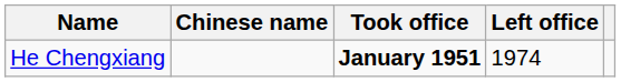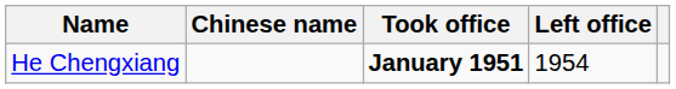 <table class="wikitable">
 <tr>
 <th>Name</th>
 <th>Chinese name</th>
 <th>Took office</th>
 <th>Left office</th>
 <th></th>
 </tr>
 <tr>
 <td><a href='#'>He Chengxiang</a></td>
 <td></td>
 <td><strong>January 1951</strong></td>
-<td>1974</td>
+<td>1954</td>
 <td></td>
 </tr>
 </table>
